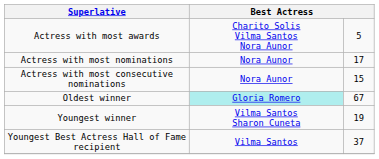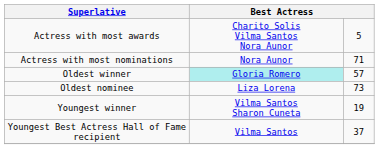 <table class="wikitable" style="text-align: center">
 <tr>
 <th width="270"><a href='#'>Superlative</a></th>
 <th colspan="2" width="270">Best Actress</th>
 </tr>
 <tr>
 <td>Actress with most awards</td>
 <td><a href='#'>Charito Solis</a><br><a href='#'>Vilma Santos</a><br><a href='#'>Nora Aunor</a></td>
 <td>5</td>
 </tr>
 <tr>
 <td>Actress with most nominations</td>
 <td><a href='#'>Nora Aunor</a></td>
-<td>17</td>
-</tr>
-<tr>
-<td>Actress with most consecutive nominations</td>
-<td><a href='#'>Nora Aunor</a></td>
-<td>15</td>
+<td>71</td>
 </tr>
 <tr>
 <td>Oldest winner</td>
 <td style="background: paleturquoise;"><a href='#'>Gloria Romero</a></td>
-<td>67</td>
+<td>57</td>
+</tr>
+<tr>
+<td>Oldest nominee</td>
+<td><a href='#'>Liza Lorena</a></td>
+<td>73</td>
 </tr>
 <tr>
 <td>Youngest winner</td>
 <td><a href='#'>Vilma Santos</a><br><a href='#'>Sharon Cuneta</a></td>
 <td>19</td>
 </tr>
 <tr>
 <td>Youngest Best Actress Hall of Fame recipient</td>
 <td><a href='#'>Vilma Santos</a></td>
 <td>37</td>
 </tr>
 <tr>
 </tr>
 </table>
